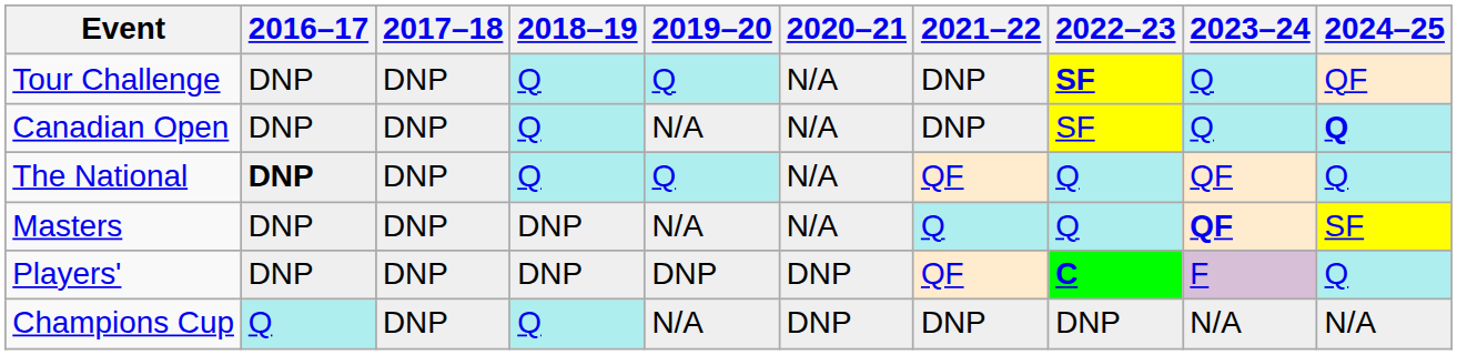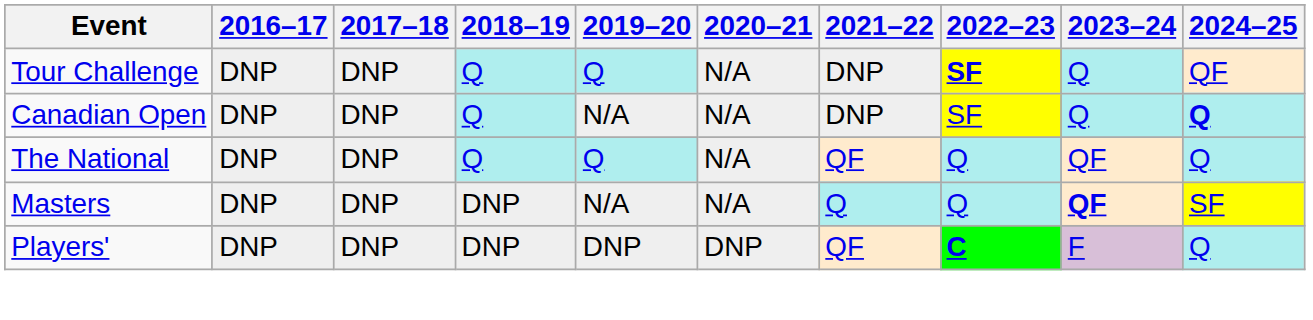 <table class="wikitable" border="1">
 <tr>
 <th>Event</th>
 <th><a href='#'>2016–17</a></th>
 <th><a href='#'>2017–18</a></th>
 <th><a href='#'>2018–19</a></th>
 <th><a href='#'>2019–20</a></th>
 <th><a href='#'>2020–21</a></th>
 <th><a href='#'>2021–22</a></th>
 <th><a href='#'>2022–23</a></th>
 <th><a href='#'>2023–24</a></th>
 <th><a href='#'>2024–25</a></th>
 </tr>
 <tr>
 <td><a href='#'>Tour Challenge</a></td>
 <td style="background:#EFEFEF;">DNP</td>
 <td style="background:#EFEFEF;">DNP</td>
 <td style="background:#afeeee;"><a href='#'>Q</a></td>
 <td style="background:#afeeee;"><a href='#'>Q</a></td>
 <td style="background:#EFEFEF;">N/A</td>
 <td style="background:#EFEFEF;">DNP</td>
 <td style="background:yellow;"><strong><a href='#'>SF</a></strong></td>
 <td style="background:#afeeee;"><a href='#'>Q</a></td>
 <td style="background:#ffebcd;"><a href='#'>QF</a></td>
 </tr>
 <tr>
 <td><a href='#'>Canadian Open</a></td>
 <td style="background:#EFEFEF;">DNP</td>
 <td style="background:#EFEFEF;">DNP</td>
 <td style="background:#afeeee;"><a href='#'>Q</a></td>
 <td style="background:#EFEFEF;">N/A</td>
 <td style="background:#EFEFEF;">N/A</td>
 <td style="background:#EFEFEF;">DNP</td>
 <td style="background:yellow;"><a href='#'>SF</a></td>
 <td style="background:#afeeee;"><a href='#'>Q</a></td>
 <td style="background:#afeeee;"><strong><a href='#'>Q</a></strong></td>
 </tr>
 <tr>
 <td><a href='#'>The National</a></td>
-<td style="background:#EFEFEF;"><strong>DNP</strong></td>
+<td style="background:#EFEFEF;">DNP</td>
 <td style="background:#EFEFEF;">DNP</td>
 <td style="background:#afeeee;"><a href='#'>Q</a></td>
 <td style="background:#afeeee;"><a href='#'>Q</a></td>
 <td style="background:#EFEFEF;">N/A</td>
 <td style="background:#ffebcd;"><a href='#'>QF</a></td>
 <td style="background:#afeeee;"><a href='#'>Q</a></td>
 <td style="background:#ffebcd;"><a href='#'>QF</a></td>
 <td style="background:#afeeee;"><a href='#'>Q</a></td>
 </tr>
 <tr>
 <td><a href='#'>Masters</a></td>
 <td style="background:#EFEFEF;">DNP</td>
 <td style="background:#EFEFEF;">DNP</td>
 <td style="background:#EFEFEF;">DNP</td>
 <td style="background:#EFEFEF;">N/A</td>
 <td style="background:#EFEFEF;">N/A</td>
 <td style="background:#afeeee;"><a href='#'>Q</a></td>
 <td style="background:#afeeee;"><a href='#'>Q</a></td>
 <td style="background:#ffebcd;"><strong><a href='#'>QF</a></strong></td>
 <td style="background:yellow;"><a href='#'>SF</a></td>
 </tr>
 <tr>
 <td><a href='#'>Players'</a></td>
 <td style="background:#EFEFEF;">DNP</td>
 <td style="background:#EFEFEF;">DNP</td>
 <td style="background:#EFEFEF;">DNP</td>
 <td style="background:#EFEFEF;">DNP</td>
 <td style="background:#EFEFEF;">DNP</td>
 <td style="background:#ffebcd;"><a href='#'>QF</a></td>
 <td style="background:#0f0;"><strong><a href='#'>C</a></strong></td>
 <td style="background:thistle;"><a href='#'>F</a></td>
 <td style="background:#afeeee;"><a href='#'>Q</a></td>
 </tr>
-<tr>
-<td><a href='#'>Champions Cup</a></td>
-<td style="background:#afeeee;"><a href='#'>Q</a></td>
-<td style="background:#EFEFEF;">DNP</td>
-<td style="background:#afeeee;"><a href='#'>Q</a></td>
-<td style="background:#EFEFEF;">N/A</td>
-<td style="background:#EFEFEF;">DNP</td>
-<td style="background:#EFEFEF;">DNP</td>
-<td style="background:#EFEFEF;">DNP</td>
-<td style="background:#EFEFEF;">N/A</td>
-<td style="background:#EFEFEF;">N/A</td>
-</tr>
 </table>
